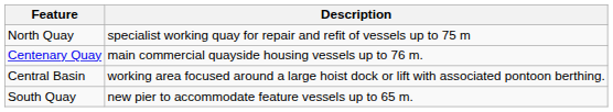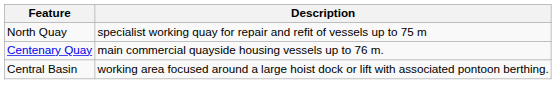 <table class="wikitable">
 <tr>
 <th>Feature</th>
 <th>Description</th>
 </tr>
 <tr>
 <td>North Quay</td>
 <td>specialist working quay for repair and refit of vessels up to 75 m</td>
 </tr>
 <tr>
 <td><a href='#'>Centenary Quay</a></td>
 <td>main commercial quayside housing vessels up to 76 m.</td>
 </tr>
 <tr>
 <td>Central Basin</td>
 <td>working area focused around a large hoist dock or lift with associated pontoon berthing.</td>
 </tr>
-<tr>
-<td>South Quay</td>
-<td>new pier to accommodate feature vessels up to 65 m.</td>
-</tr>
 </table>
